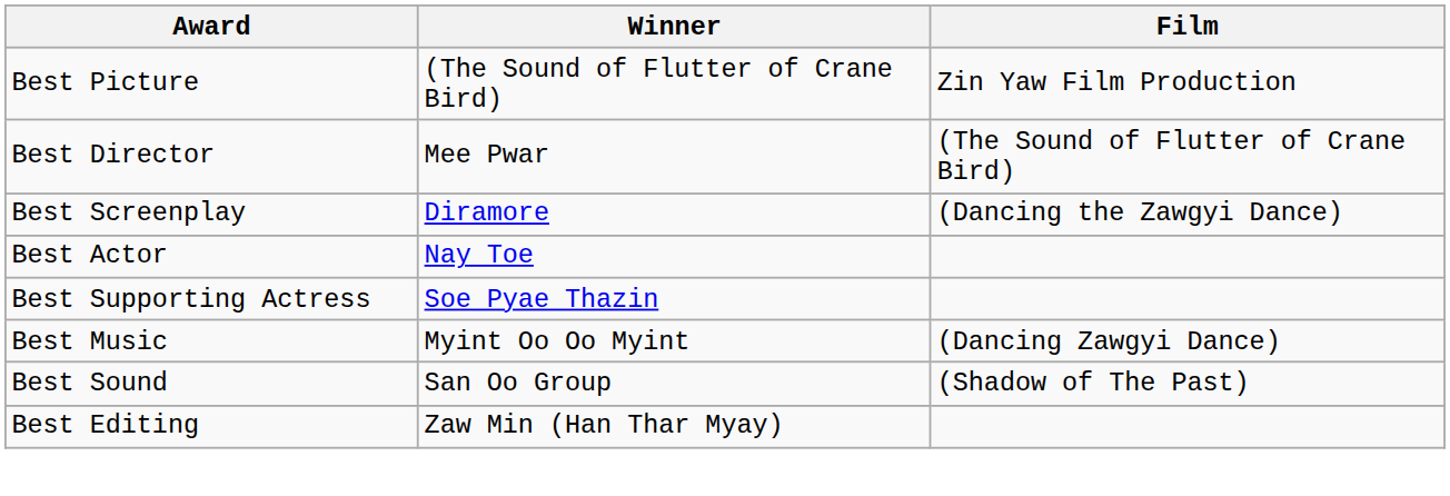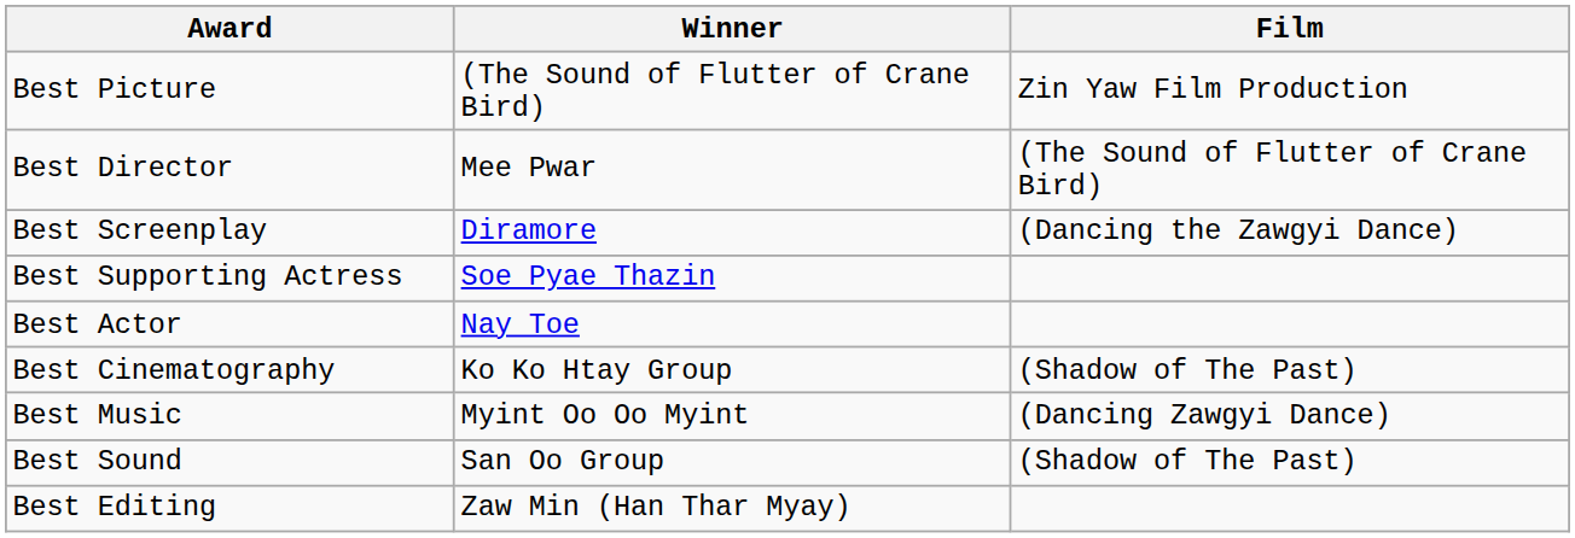 <table class="wikitable">
 <tr>
 <th width="200"><strong>Award</strong></th>
 <th width="250"><strong>Winner</strong></th>
 <th width="250"><strong>Film</strong></th>
 </tr>
 <tr>
 <td>Best Picture</td>
 <td> (The Sound of Flutter of Crane Bird)</td>
 <td>Zin Yaw Film Production</td>
 </tr>
 <tr>
 <td>Best Director</td>
 <td>Mee Pwar</td>
 <td> (The Sound of Flutter of Crane Bird)</td>
 </tr>
 <tr>
 <td>Best Screenplay</td>
 <td><a href='#'>Diramore</a></td>
 <td> (Dancing the Zawgyi Dance)</td>
 </tr>
 <tr>
+<td>Best Supporting Actress</td>
+<td><a href='#'>Soe Pyae Thazin</a></td>
+<td></td>
+</tr>
+<tr>
 <td>Best Actor</td>
 <td><a href='#'>Nay Toe</a></td>
 <td></td>
 </tr>
 <tr>
-<td>Best Supporting Actress</td>
-<td><a href='#'>Soe Pyae Thazin</a></td>
-<td></td>
+<td>Best Cinematography</td>
+<td>Ko Ko Htay Group</td>
+<td> (Shadow of The Past)</td>
 </tr>
 <tr>
 <td>Best Music</td>
 <td>Myint Oo Oo Myint</td>
 <td> (Dancing Zawgyi Dance)</td>
 </tr>
 <tr>
 <td>Best Sound</td>
 <td>San Oo Group</td>
 <td> (Shadow of The Past)</td>
 </tr>
 <tr>
 <td>Best Editing</td>
 <td>Zaw Min (Han Thar Myay)</td>
 <td></td>
 </tr>
 </table>
